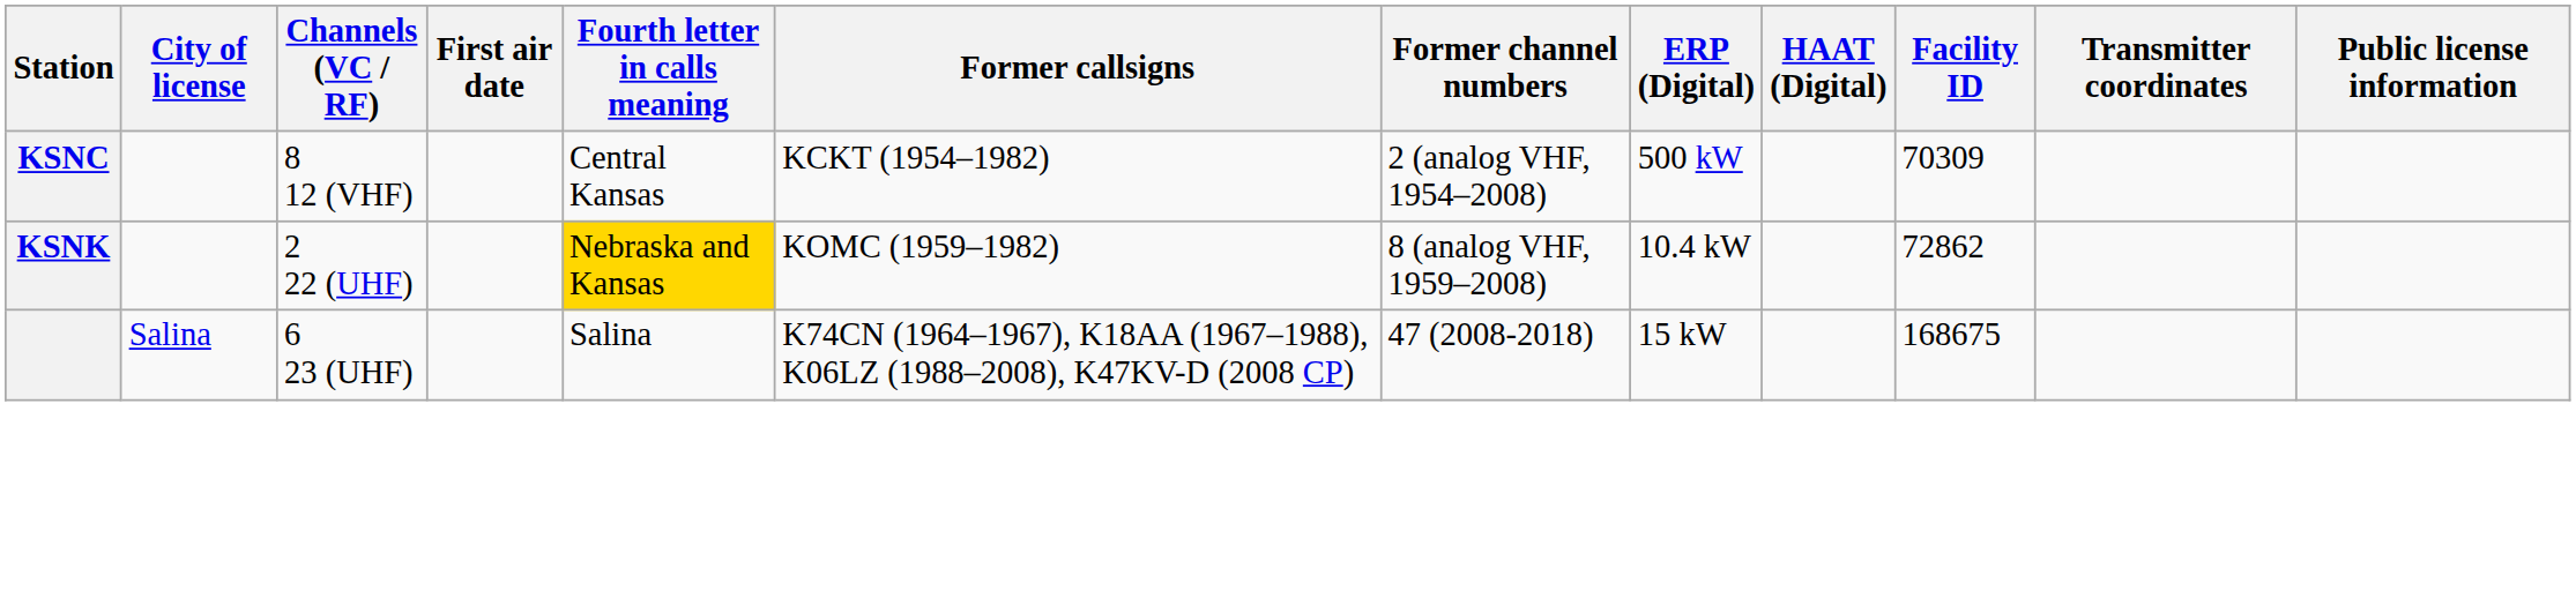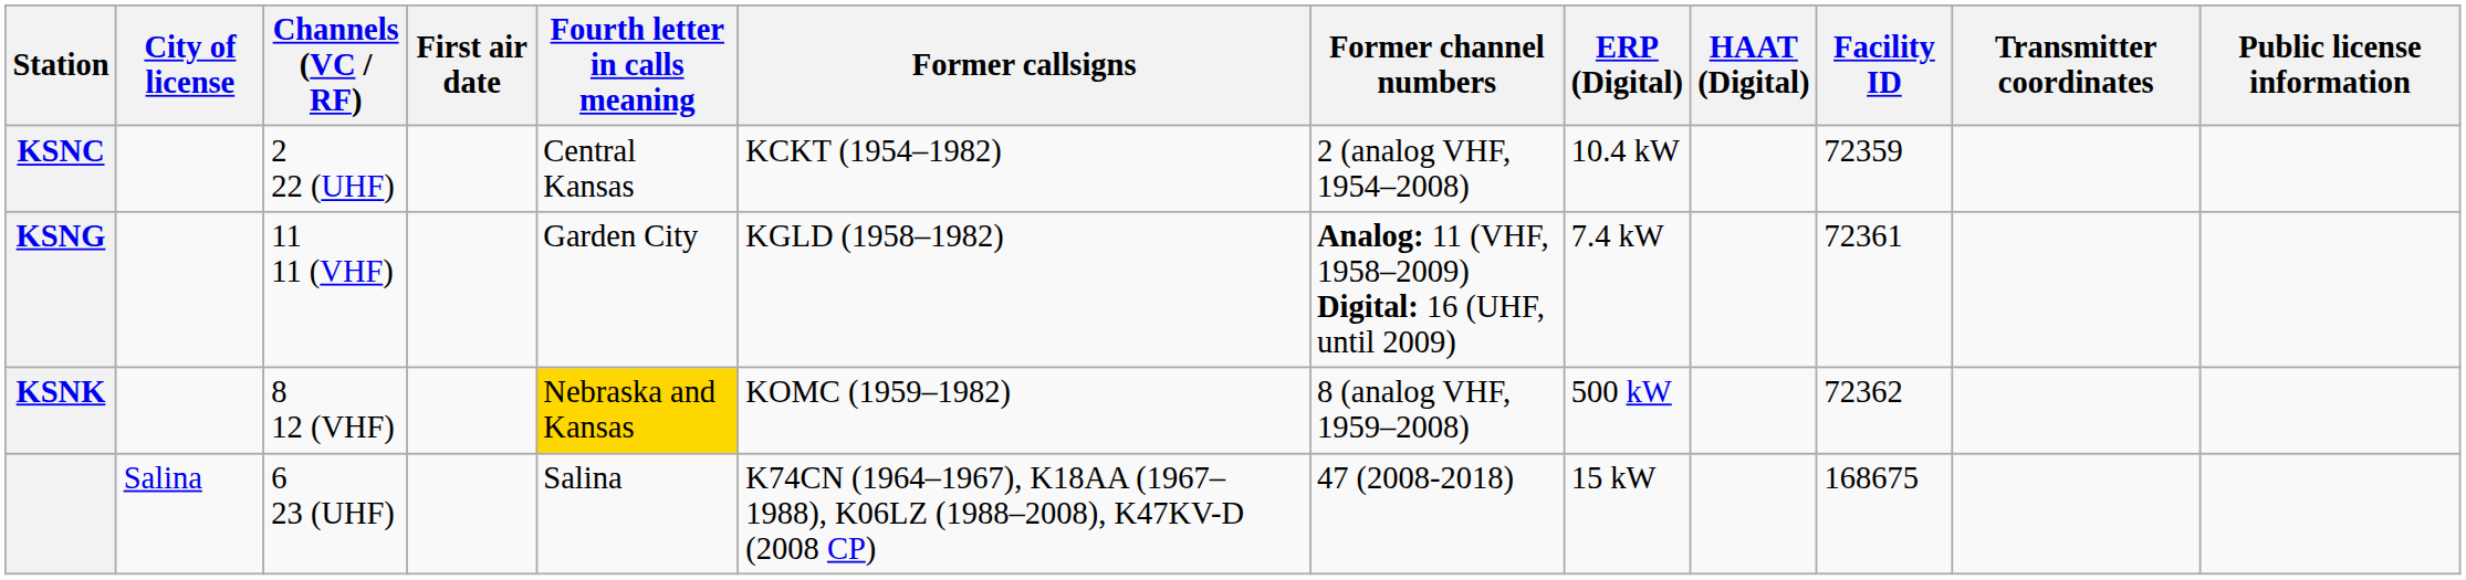 <table class="wikitable">
 <tr>
 <th>Station</th>
 <th scope = "col"><a href='#'>City of license</a><br></th>
 <th scope = "col"><a href='#'>Channels</a><br>(<a href='#'>VC</a> / <a href='#'>RF</a>)</th>
 <th scope = "col">First air date</th>
 <th scope = "col"><a href='#'>Fourth letter in calls<br>meaning</a></th>
 <th scope = "col">Former callsigns</th>
 <th scope = "col">Former channel numbers</th>
 <th scope = "col"><a href='#'>ERP</a><br>(Digital)</th>
 <th scope = "col"><a href='#'>HAAT</a><br>(Digital)</th>
 <th scope = "col"><a href='#'>Facility ID</a></th>
 <th scope = "col">Transmitter coordinates</th>
 <th scope = "col">Public license information</th>
 </tr>
 <tr style="vertical-align: top; text-align: left;">
 <th scope = "row"><a href='#'>KSNC</a></th>
 <td><br></td>
-<td>8<br>12 (VHF)</td>
+<td>2<br>22 (<a href='#'>UHF</a>)</td>
 <td></td>
 <td>Central Kansas</td>
 <td>KCKT (1954–1982)</td>
 <td>2 (analog VHF, 1954–2008)</td>
-<td>500 <a href='#'>kW</a></td>
+<td>10.4 kW</td>
 <td></td>
-<td>70309</td>
+<td>72359</td>
+<td></td>
+<td><br></td>
+</tr>
+<tr style="vertical-align: top; text-align: left;">
+<th scope = "row"><a href='#'>KSNG</a></th>
+<td><br></td>
+<td>11<br>11 (<a href='#'>VHF</a>)</td>
+<td></td>
+<td>Garden City</td>
+<td>KGLD (1958–1982)</td>
+<td><strong>Analog:</strong> 11 (VHF, 1958–2009)<br><strong>Digital:</strong> 16 (UHF, until 2009)</td>
+<td>7.4 kW</td>
+<td></td>
+<td>72361</td>
 <td></td>
 <td><br></td>
 </tr>
 <tr style="vertical-align: top; text-align: left;">
 <th scope = "row"><a href='#'>KSNK</a></th>
 <td><br></td>
-<td>2<br>22 (<a href='#'>UHF</a>)</td>
+<td>8<br>12 (VHF)</td>
 <td></td>
 <td style="background: gold;">Nebraska and Kansas</td>
 <td>KOMC (1959–1982)</td>
 <td>8 (analog VHF, 1959–2008)</td>
-<td>10.4 kW</td>
+<td>500 <a href='#'>kW</a></td>
 <td></td>
-<td>72862</td>
+<td>72362</td>
 <td></td>
 <td><br></td>
 </tr>
 <tr style="vertical-align: top; text-align: left;">
 <th scope = "row"></th>
 <td><a href='#'>Salina</a></td>
 <td>6<br>23 (UHF)</td>
 <td></td>
 <td>Salina</td>
 <td>K74CN (1964–1967), K18AA (1967–1988), K06LZ (1988–2008), K47KV-D (2008 <a href='#'>CP</a>)</td>
 <td>47 (2008-2018)</td>
 <td>15 kW</td>
 <td></td>
 <td>168675</td>
 <td></td>
 <td></td>
 </tr>
 </table>
